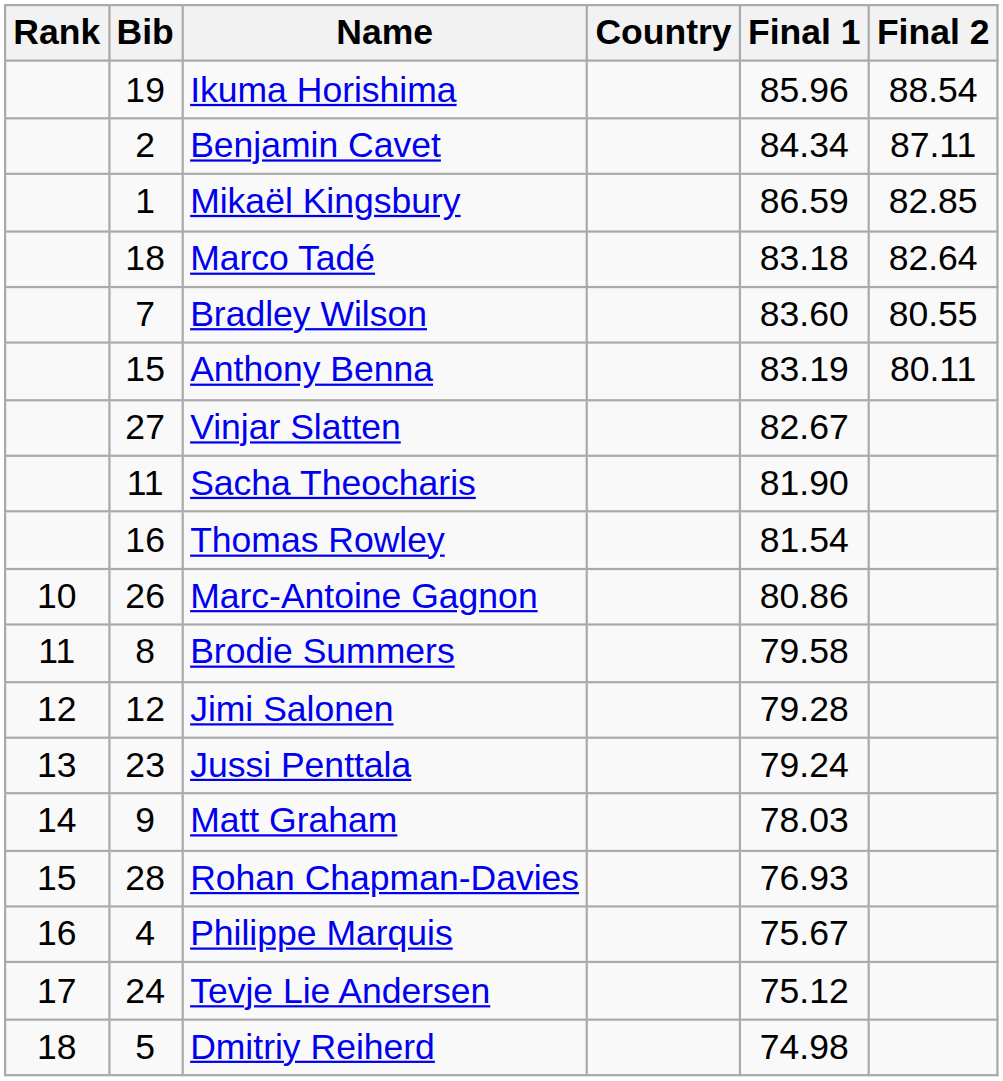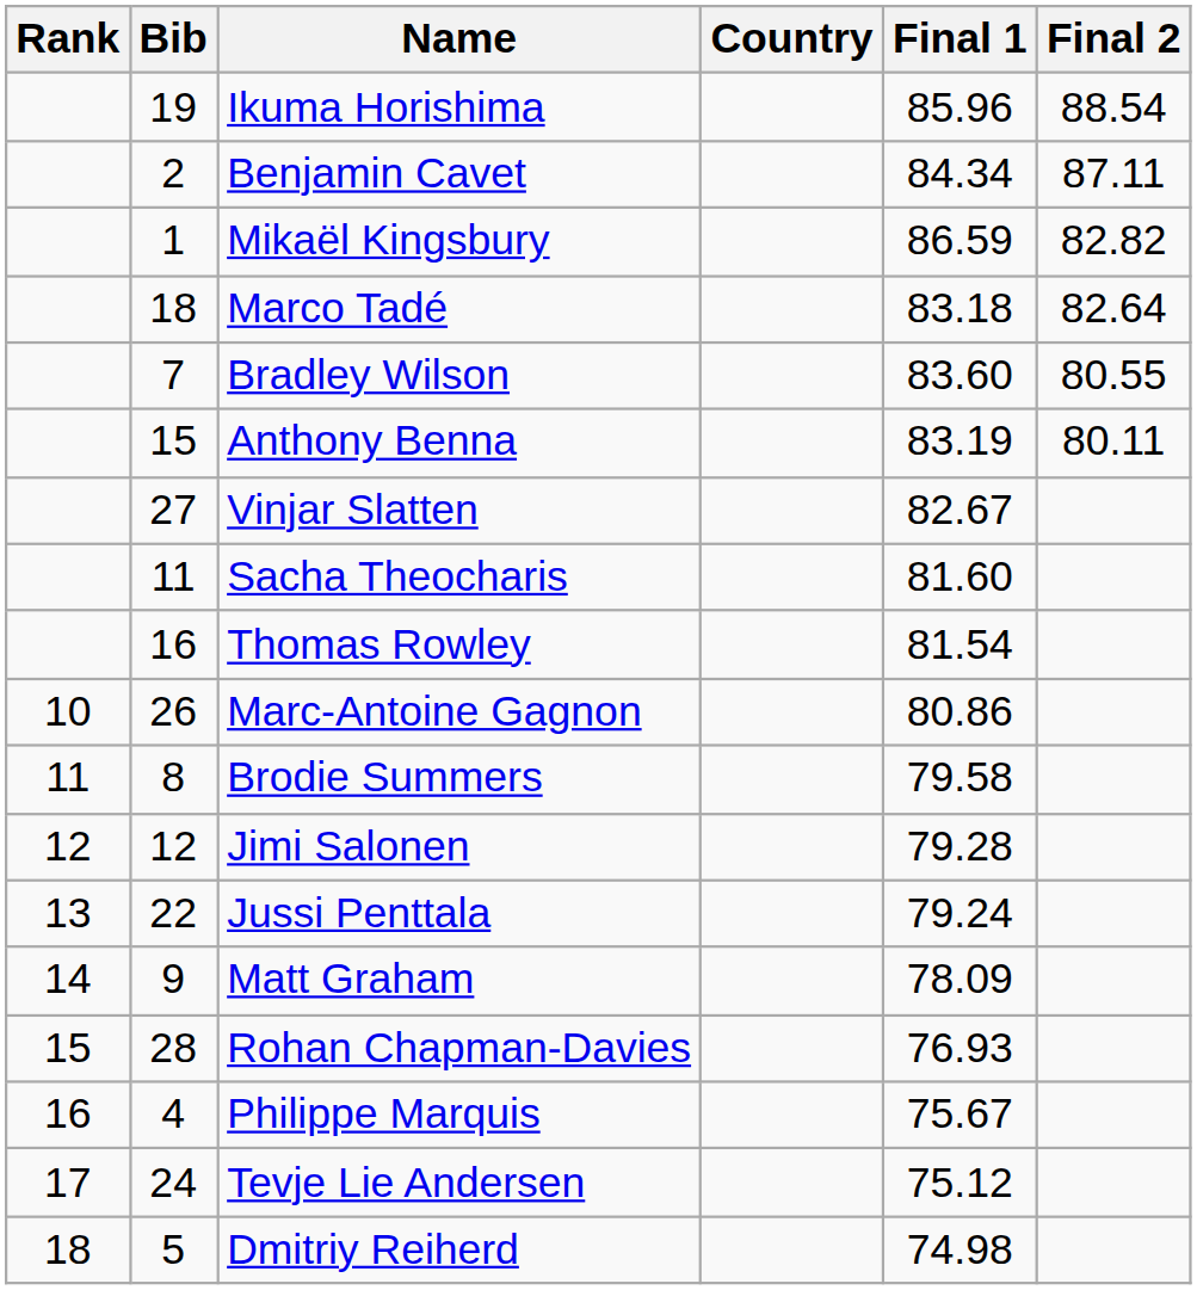 <table class="wikitable sortable" style="text-align:center">
 <tr>
 <th>Rank</th>
 <th>Bib</th>
 <th>Name</th>
 <th>Country</th>
 <th>Final 1</th>
 <th>Final 2</th>
 </tr>
 <tr>
 <td></td>
 <td>19</td>
 <td align=left><a href='#'>Ikuma Horishima</a></td>
 <td align=left></td>
 <td>85.96</td>
 <td>88.54</td>
 </tr>
 <tr>
 <td></td>
 <td>2</td>
 <td align=left><a href='#'>Benjamin Cavet</a></td>
 <td align=left></td>
 <td>84.34</td>
 <td>87.11</td>
 </tr>
 <tr>
 <td></td>
 <td>1</td>
 <td align=left><a href='#'>Mikaël Kingsbury</a></td>
 <td align=left></td>
 <td>86.59</td>
-<td>82.85</td>
+<td>82.82</td>
 </tr>
 <tr>
 <td></td>
 <td>18</td>
 <td align=left><a href='#'>Marco Tadé</a></td>
 <td align=left></td>
 <td>83.18</td>
 <td>82.64</td>
 </tr>
 <tr>
 <td></td>
 <td>7</td>
 <td align=left><a href='#'>Bradley Wilson</a></td>
 <td align=left></td>
 <td>83.60</td>
 <td>80.55</td>
 </tr>
 <tr>
 <td></td>
 <td>15</td>
 <td align=left><a href='#'>Anthony Benna</a></td>
 <td align=left></td>
 <td>83.19</td>
 <td>80.11</td>
 </tr>
 <tr>
 <td></td>
 <td>27</td>
 <td align=left><a href='#'>Vinjar Slatten</a></td>
 <td align=left></td>
 <td>82.67</td>
 <td></td>
 </tr>
 <tr>
 <td></td>
 <td>11</td>
 <td align=left><a href='#'>Sacha Theocharis</a></td>
 <td align=left></td>
-<td>81.90</td>
+<td>81.60</td>
 <td></td>
 </tr>
 <tr>
 <td></td>
 <td>16</td>
 <td align=left><a href='#'>Thomas Rowley</a></td>
 <td align=left></td>
 <td>81.54</td>
 <td></td>
 </tr>
 <tr>
 <td>10</td>
 <td>26</td>
 <td align=left><a href='#'>Marc-Antoine Gagnon</a></td>
 <td align=left></td>
 <td>80.86</td>
 <td></td>
 </tr>
 <tr>
 <td>11</td>
 <td>8</td>
 <td align=left><a href='#'>Brodie Summers</a></td>
 <td align=left></td>
 <td>79.58</td>
 <td></td>
 </tr>
 <tr>
 <td>12</td>
 <td>12</td>
 <td align=left><a href='#'>Jimi Salonen</a></td>
 <td align=left></td>
 <td>79.28</td>
 <td></td>
 </tr>
 <tr>
 <td>13</td>
-<td>23</td>
+<td>22</td>
 <td align=left><a href='#'>Jussi Penttala</a></td>
 <td align=left></td>
 <td>79.24</td>
 <td></td>
 </tr>
 <tr>
 <td>14</td>
 <td>9</td>
 <td align=left><a href='#'>Matt Graham</a></td>
 <td align=left></td>
-<td>78.03</td>
+<td>78.09</td>
 <td></td>
 </tr>
 <tr>
 <td>15</td>
 <td>28</td>
 <td align=left><a href='#'>Rohan Chapman-Davies</a></td>
 <td align=left></td>
 <td>76.93</td>
 <td></td>
 </tr>
 <tr>
 <td>16</td>
 <td>4</td>
 <td align=left><a href='#'>Philippe Marquis</a></td>
 <td align=left></td>
 <td>75.67</td>
 <td></td>
 </tr>
 <tr>
 <td>17</td>
 <td>24</td>
 <td align=left><a href='#'>Tevje Lie Andersen</a></td>
 <td align=left></td>
 <td>75.12</td>
 <td></td>
 </tr>
 <tr>
 <td>18</td>
 <td>5</td>
 <td align=left><a href='#'>Dmitriy Reiherd</a></td>
 <td align=left></td>
 <td>74.98</td>
 <td></td>
 </tr>
 </table>
